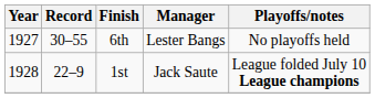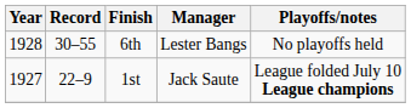 <table class="wikitable">
 <tr>
 <th>Year</th>
 <th>Record</th>
 <th>Finish</th>
 <th>Manager</th>
 <th>Playoffs/notes</th>
 </tr>
 <tr align=center>
-<td>1927</td>
+<td>1928</td>
 <td>30–55</td>
 <td>6th</td>
 <td>Lester Bangs</td>
 <td>No playoffs held</td>
 </tr>
 <tr align=center>
-<td>1928</td>
+<td>1927</td>
 <td>22–9</td>
 <td>1st</td>
 <td>Jack Saute</td>
 <td>League folded July 10<br><strong>League champions</strong></td>
 </tr>
 <tr align=center>
 </tr>
 </table>
